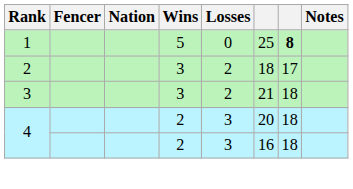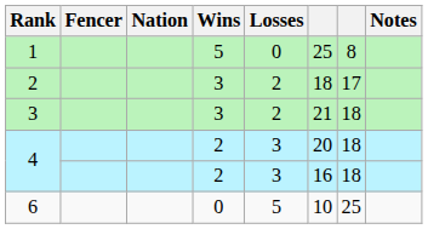 <table class="wikitable sortable" style="text-align:center">
 <tr>
 <th>Rank</th>
 <th>Fencer</th>
 <th>Nation</th>
 <th>Wins</th>
 <th>Losses</th>
 <th></th>
 <th></th>
 <th>Notes</th>
 </tr>
 <tr style="background:#bbf3bb;">
 <td>1</td>
 <td align=left></td>
 <td align=left></td>
 <td>5</td>
 <td>0</td>
 <td>25</td>
-<td><strong>8</strong></td>
+<td>8</td>
 <td></td>
 </tr>
 <tr style="background:#bbf3bb;">
 <td>2</td>
 <td align=left></td>
 <td align=left></td>
 <td>3</td>
 <td>2</td>
 <td>18</td>
 <td>17</td>
 <td></td>
 </tr>
 <tr style="background:#bbf3bb;">
 <td>3</td>
 <td align=left></td>
 <td align=left></td>
 <td>3</td>
 <td>2</td>
 <td>21</td>
 <td>18</td>
 <td></td>
 </tr>
 <tr style="background:#bbf3ff;">
 <td rowspan=2>4</td>
 <td align=left></td>
 <td align=left></td>
 <td>2</td>
 <td>3</td>
 <td>20</td>
 <td>18</td>
 <td></td>
 </tr>
 <tr style="background:#bbf3ff;">
 <td align=left></td>
 <td align=left></td>
 <td>2</td>
 <td>3</td>
 <td>16</td>
 <td>18</td>
 <td></td>
 </tr>
+<tr>
+<td>6</td>
+<td align=left></td>
+<td align=left></td>
+<td>0</td>
+<td>5</td>
+<td>10</td>
+<td>25</td>
+<td></td>
+</tr>
 </table>
